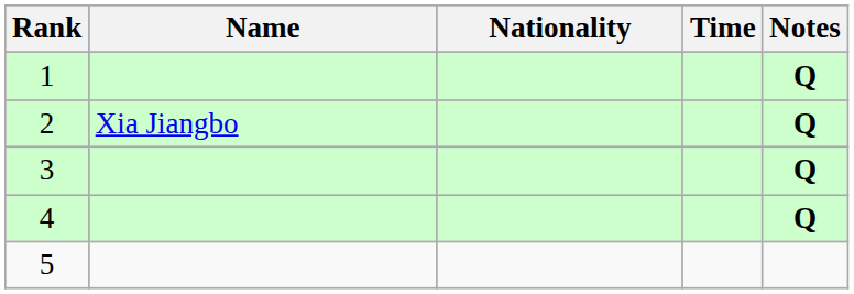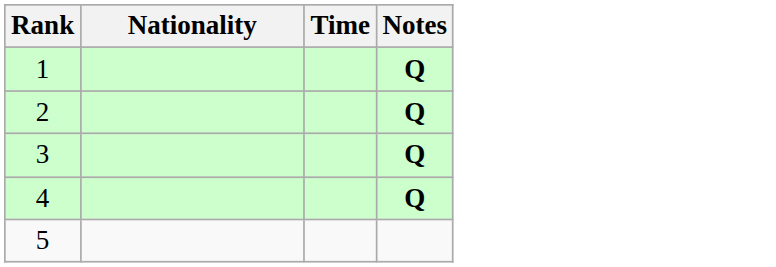 <table class="wikitable sortable" style="text-align:center">
 <tr>
 <th>Rank</th>
-<th style="width:180px">Name</th>
 <th style="width:125px">Nationality</th>
 <th>Time</th>
 <th>Notes</th>
 </tr>
 <tr style="background:#cfc;">
 <td>1</td>
 <td style="text-align:left;"></td>
-<td style="text-align:left;"></td>
 <td></td>
 <td><strong>Q</strong></td>
 </tr>
 <tr style="background:#cfc;">
 <td>2</td>
-<td style="text-align:left;"><a href='#'>Xia Jiangbo</a></td>
 <td style="text-align:left;"></td>
 <td></td>
 <td><strong>Q</strong></td>
 </tr>
 <tr style="background:#cfc;">
 <td>3</td>
 <td style="text-align:left;"></td>
-<td style="text-align:left;"></td>
 <td></td>
 <td><strong>Q</strong></td>
 </tr>
 <tr style="background:#cfc;">
 <td>4</td>
-<td style="text-align:left;"></td>
 <td style="text-align:left;"></td>
 <td></td>
 <td><strong>Q</strong></td>
 </tr>
 <tr>
 <td>5</td>
 <td style="text-align:left;"></td>
-<td style="text-align:left;"></td>
 <td></td>
 <td></td>
 </tr>
 </table>
